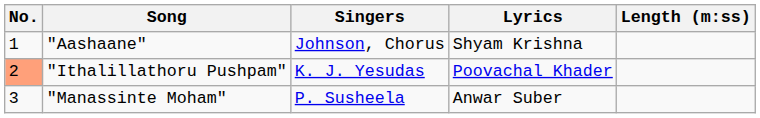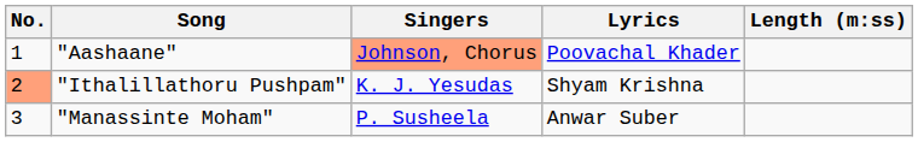 <table class="wikitable" style="font-size:95%;">
 <tr>
 <th>No.</th>
 <th>Song</th>
 <th>Singers</th>
 <th>Lyrics</th>
 <th>Length (m:ss)</th>
 </tr>
 <tr>
 <td>1</td>
 <td>"Aashaane"</td>
-<td><a href='#'>Johnson</a>, Chorus</td>
-<td>Shyam Krishna</td>
+<td style="background: lightsalmon;"><a href='#'>Johnson</a>, Chorus</td>
+<td><a href='#'>Poovachal Khader</a></td>
 <td></td>
 </tr>
 <tr>
 <td style="background: lightsalmon;">2</td>
 <td>"Ithalillathoru Pushpam"</td>
 <td><a href='#'>K. J. Yesudas</a></td>
-<td><a href='#'>Poovachal Khader</a></td>
+<td>Shyam Krishna</td>
 <td></td>
 </tr>
 <tr>
 <td>3</td>
 <td>"Manassinte Moham"</td>
 <td><a href='#'>P. Susheela</a></td>
 <td>Anwar Suber</td>
 <td></td>
 </tr>
 </table>
